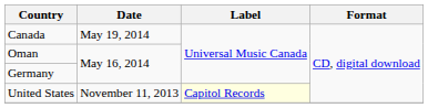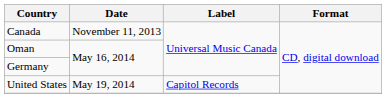 <table class="wikitable plainrowheaders">
 <tr>
 <th scope="col">Country</th>
 <th scope="col">Date</th>
 <th scope="col">Label</th>
 <th scope="col">Format</th>
 </tr>
 <tr>
 <td>Canada</td>
-<td>May 19, 2014</td>
+<td>November 11, 2013</td>
 <td rowspan="3"><a href='#'>Universal Music Canada</a></td>
 <td rowspan="4"><a href='#'>CD</a>, <a href='#'>digital download</a></td>
 </tr>
 <tr>
 <td>Oman</td>
 <td rowspan="2">May 16, 2014</td>
 </tr>
 <tr>
 <td>Germany</td>
 </tr>
 <tr>
 <td>United States</td>
-<td>November 11, 2013</td>
-<td style="background: lightyellow;"><a href='#'>Capitol Records</a></td>
+<td>May 19, 2014</td>
+<td><a href='#'>Capitol Records</a></td>
 </tr>
 <tr>
 </tr>
 </table>
